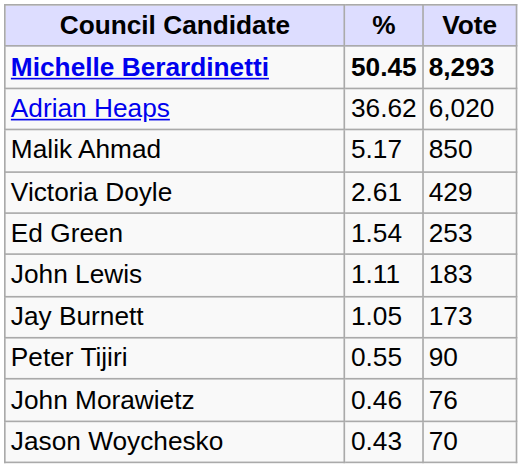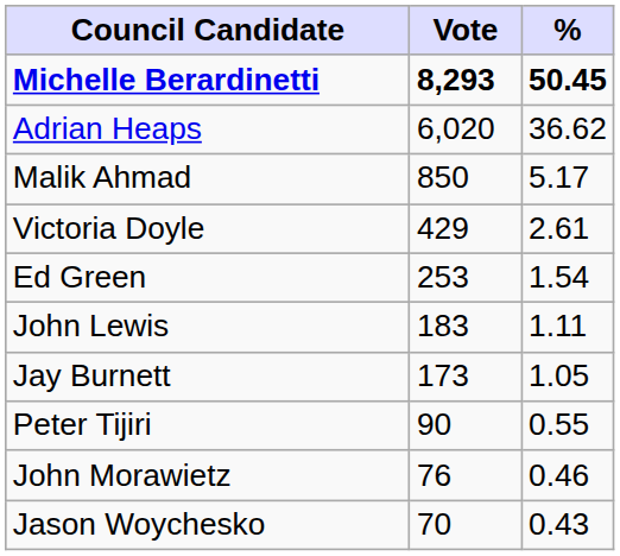 <table class="wikitable sortable">
 <tr>
 <th style="background:#ddf; width:200px;">Council Candidate</th>
+<th style="background:#ddf; width:50px;">Vote</th>
 <th style="background:#ddf; width:30px;">%</th>
-<th style="background:#ddf; width:50px;">Vote</th>
 </tr>
 <tr>
 <td><strong><a href='#'>Michelle Berardinetti</a></strong></td>
+<td><strong>8,293</strong></td>
 <td><strong>50.45</strong></td>
-<td><strong>8,293</strong></td>
 </tr>
 <tr>
 <td><a href='#'>Adrian Heaps</a></td>
+<td>6,020</td>
 <td>36.62</td>
-<td>6,020</td>
 </tr>
 <tr>
 <td>Malik Ahmad</td>
+<td>850</td>
 <td>5.17</td>
-<td>850</td>
 </tr>
 <tr>
 <td>Victoria Doyle</td>
+<td>429</td>
 <td>2.61</td>
-<td>429</td>
 </tr>
 <tr>
 <td>Ed Green</td>
+<td>253</td>
 <td>1.54</td>
-<td>253</td>
 </tr>
 <tr>
 <td>John Lewis</td>
+<td>183</td>
 <td>1.11</td>
-<td>183</td>
 </tr>
 <tr>
 <td>Jay Burnett</td>
+<td>173</td>
 <td>1.05</td>
-<td>173</td>
 </tr>
 <tr>
 <td>Peter Tijiri</td>
+<td>90</td>
 <td>0.55</td>
-<td>90</td>
 </tr>
 <tr>
 <td>John Morawietz</td>
+<td>76</td>
 <td>0.46</td>
-<td>76</td>
 </tr>
 <tr>
 <td>Jason Woychesko</td>
+<td>70</td>
 <td>0.43</td>
-<td>70</td>
 </tr>
 </table>
